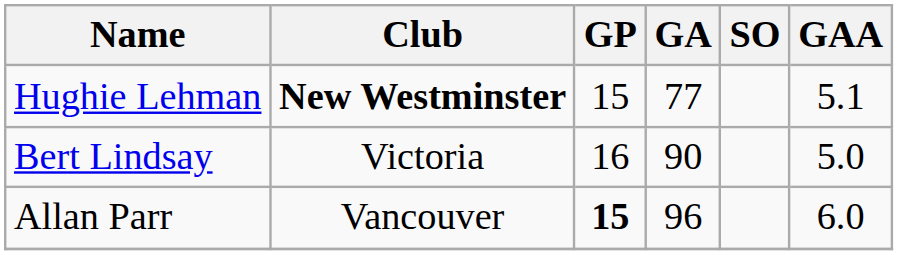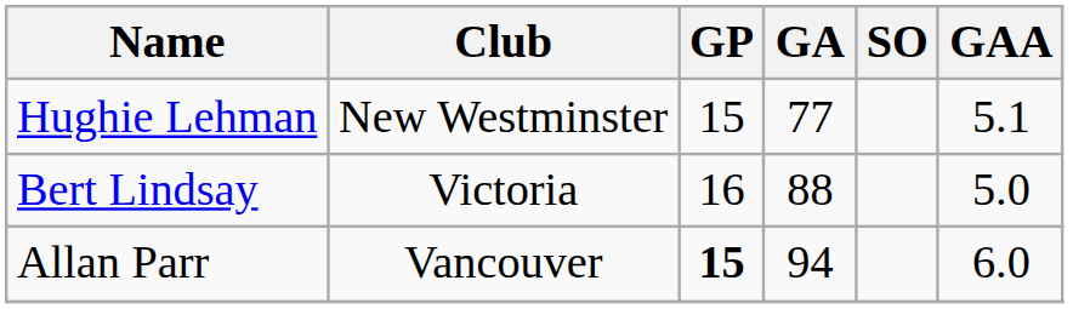 <table class="wikitable" style="text-align:center;">
 <tr>
 <th>Name</th>
 <th>Club</th>
 <th>GP</th>
 <th>GA</th>
 <th>SO</th>
 <th>GAA</th>
 </tr>
 <tr>
 <td align="left"><a href='#'>Hughie Lehman</a></td>
-<td><strong>New Westminster</strong></td>
+<td>New Westminster</td>
 <td>15</td>
 <td>77</td>
 <td></td>
 <td>5.1</td>
 </tr>
 <tr>
 <td align="left"><a href='#'>Bert Lindsay</a></td>
 <td>Victoria</td>
 <td>16</td>
-<td>90</td>
+<td>88</td>
 <td></td>
 <td>5.0</td>
 </tr>
 <tr>
 <td align="left">Allan Parr</td>
 <td>Vancouver</td>
 <td><strong>15</strong></td>
-<td>96</td>
+<td>94</td>
 <td></td>
 <td>6.0</td>
 </tr>
 <tr>
 </tr>
 </table>
